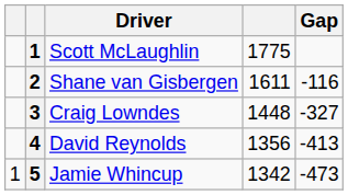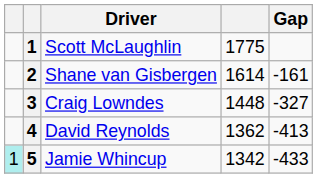 <table class="wikitable" style="font-size: 95%;">
 <tr>
 <th></th>
 <th></th>
 <th>Driver</th>
 <th></th>
 <th>Gap</th>
 </tr>
 <tr>
 <td align="left"></td>
 <th>1</th>
 <td> <a href='#'>Scott McLaughlin</a></td>
 <td align="right">1775</td>
 <td align="right"></td>
 </tr>
 <tr>
 <td align="left"></td>
 <th>2</th>
 <td> <a href='#'>Shane van Gisbergen</a></td>
-<td align="right">1611</td>
-<td align="right">-116</td>
+<td align="right">1614</td>
+<td align="right">-161</td>
 </tr>
 <tr>
 <td align="left"></td>
 <th>3</th>
 <td> <a href='#'>Craig Lowndes</a></td>
 <td align="right">1448</td>
 <td align="right">-327</td>
 </tr>
 <tr>
 <td align="left"></td>
 <th>4</th>
 <td> <a href='#'>David Reynolds</a></td>
-<td align="right">1356</td>
+<td align="right">1362</td>
 <td align="right">-413</td>
 </tr>
 <tr>
-<td align="left"> 1</td>
+<td align="left" style="background: paleturquoise;"> 1</td>
 <th>5</th>
 <td> <a href='#'>Jamie Whincup</a></td>
 <td align="right">1342</td>
-<td align="right">-473</td>
+<td align="right">-433</td>
 </tr>
 </table>
